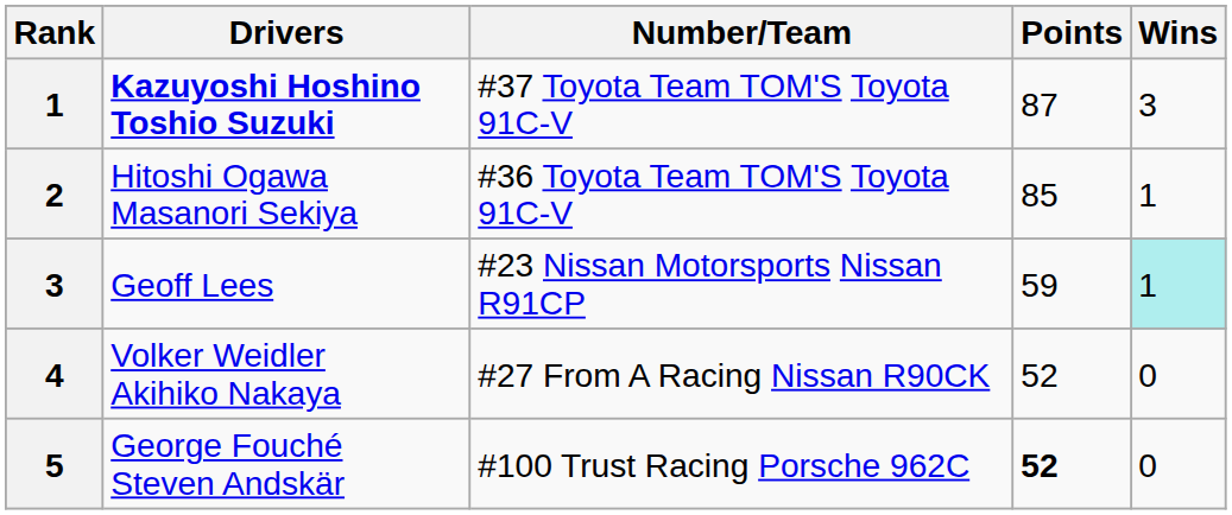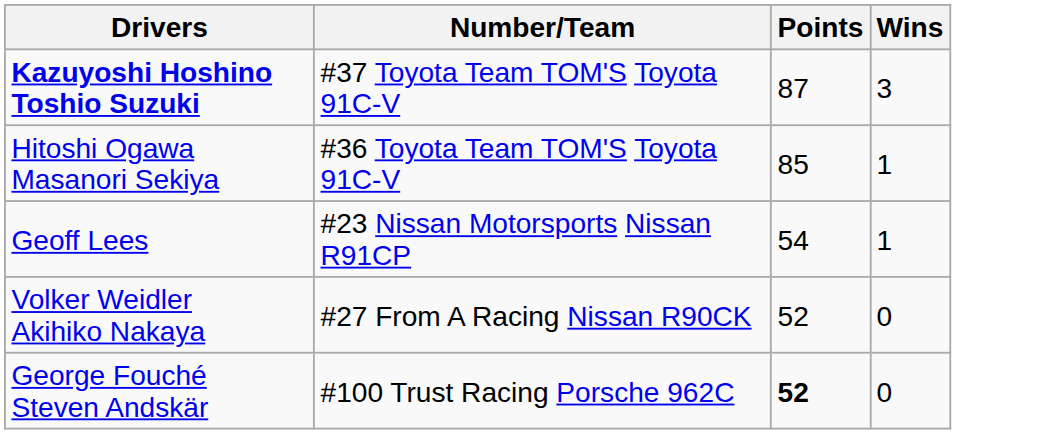 <table class="wikitable" style="font-size: 95%;">
 <tr>
-<th>Rank</th>
 <th width=160>Drivers</th>
 <th width=240>Number/Team</th>
 <th>Points</th>
 <th>Wins</th>
 </tr>
 <tr>
-<th>1</th>
 <td> <strong><a href='#'>Kazuyoshi Hoshino</a></strong><br> <strong><a href='#'>Toshio Suzuki</a></strong></td>
 <td>#37 <a href='#'>Toyota Team TOM'S</a> <a href='#'>Toyota 91C-V</a></td>
 <td>87</td>
 <td>3</td>
 </tr>
 <tr>
-<th>2</th>
 <td> <a href='#'>Hitoshi Ogawa</a><br> <a href='#'>Masanori Sekiya</a></td>
 <td>#36 <a href='#'>Toyota Team TOM'S</a> <a href='#'>Toyota 91C-V</a></td>
 <td>85</td>
 <td>1</td>
 </tr>
 <tr>
-<th>3</th>
 <td> <a href='#'>Geoff Lees</a></td>
 <td>#23 <a href='#'>Nissan Motorsports</a> <a href='#'>Nissan R91CP</a></td>
-<td>59</td>
-<td style="background: paleturquoise;">1</td>
+<td>54</td>
+<td>1</td>
 </tr>
 <tr>
-<th>4</th>
 <td> <a href='#'>Volker Weidler</a><br> <a href='#'>Akihiko Nakaya</a></td>
 <td>#27 From A Racing <a href='#'>Nissan R90CK</a></td>
 <td>52</td>
 <td>0</td>
 </tr>
 <tr>
-<th>5</th>
 <td> <a href='#'>George Fouché</a><br> <a href='#'>Steven Andskär</a></td>
 <td>#100 Trust Racing <a href='#'>Porsche 962C</a></td>
 <td><strong>52</strong></td>
 <td>0</td>
 </tr>
 </table>
